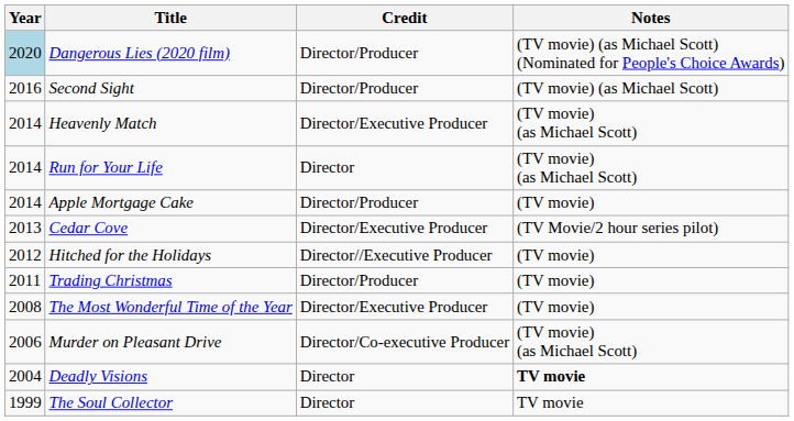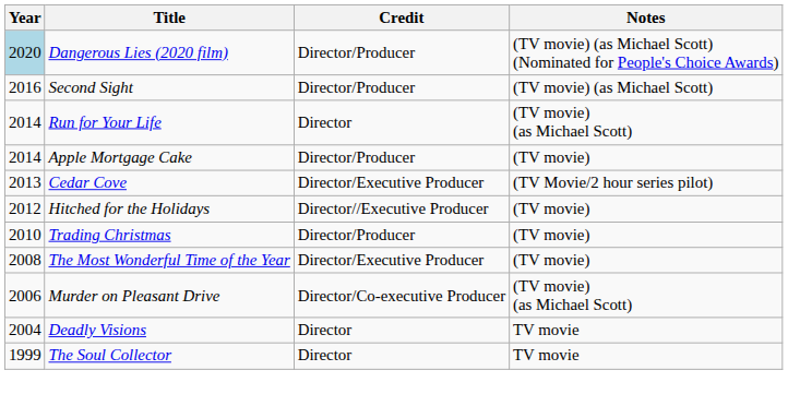 <table class="wikitable sortable">
 <tr>
 <th>Year</th>
 <th>Title</th>
 <th>Credit</th>
 <th>Notes</th>
 </tr>
 <tr>
 <td style="background: lightblue;">2020</td>
 <td><em><a href='#'>Dangerous Lies (2020 film)</a></em></td>
 <td>Director/Producer</td>
 <td>(TV movie) (as Michael Scott)<br>(Nominated for <a href='#'>People's Choice Awards</a>)</td>
 </tr>
 <tr>
 <td>2016</td>
 <td><em>Second Sight</em></td>
 <td>Director/Producer</td>
 <td>(TV movie) (as Michael Scott)</td>
-</tr>
-<tr>
-<td>2014</td>
-<td><em>Heavenly Match</em></td>
-<td>Director/Executive Producer</td>
-<td>(TV movie)<br>(as Michael Scott)</td>
 </tr>
 <tr>
 <td>2014</td>
 <td><em><a href='#'>Run for Your Life</a></em></td>
 <td>Director</td>
 <td>(TV movie)<br>(as Michael Scott)</td>
 </tr>
 <tr>
 <td>2014</td>
 <td><em>Apple Mortgage Cake</em></td>
 <td>Director/Producer</td>
 <td>(TV movie)</td>
 </tr>
 <tr>
 <td>2013</td>
 <td><em><a href='#'>Cedar Cove</a></em></td>
 <td>Director/Executive Producer</td>
 <td>(TV Movie/2 hour series pilot)</td>
 </tr>
 <tr>
 <td>2012</td>
 <td><em>Hitched for the Holidays</em></td>
 <td>Director//Executive Producer</td>
 <td>(TV movie)</td>
 </tr>
 <tr>
-<td>2011</td>
+<td>2010</td>
 <td><em><a href='#'>Trading Christmas</a></em></td>
 <td>Director/Producer</td>
 <td>(TV movie)</td>
 </tr>
 <tr>
 <td>2008</td>
 <td><em><a href='#'>The Most Wonderful Time of the Year</a></em></td>
 <td>Director/Executive Producer</td>
 <td>(TV movie)</td>
 </tr>
 <tr>
 <td>2006</td>
 <td><em>Murder on Pleasant Drive</em></td>
 <td>Director/Co-executive Producer</td>
 <td>(TV movie)<br>(as Michael Scott)</td>
 </tr>
 <tr>
 <td>2004</td>
 <td><em><a href='#'>Deadly Visions</a></em></td>
 <td>Director</td>
-<td><strong>TV movie</strong></td>
+<td>TV movie</td>
 </tr>
 <tr>
 <td>1999</td>
 <td><em><a href='#'>The Soul Collector</a></em></td>
 <td>Director</td>
 <td>TV movie</td>
 </tr>
 </table>
